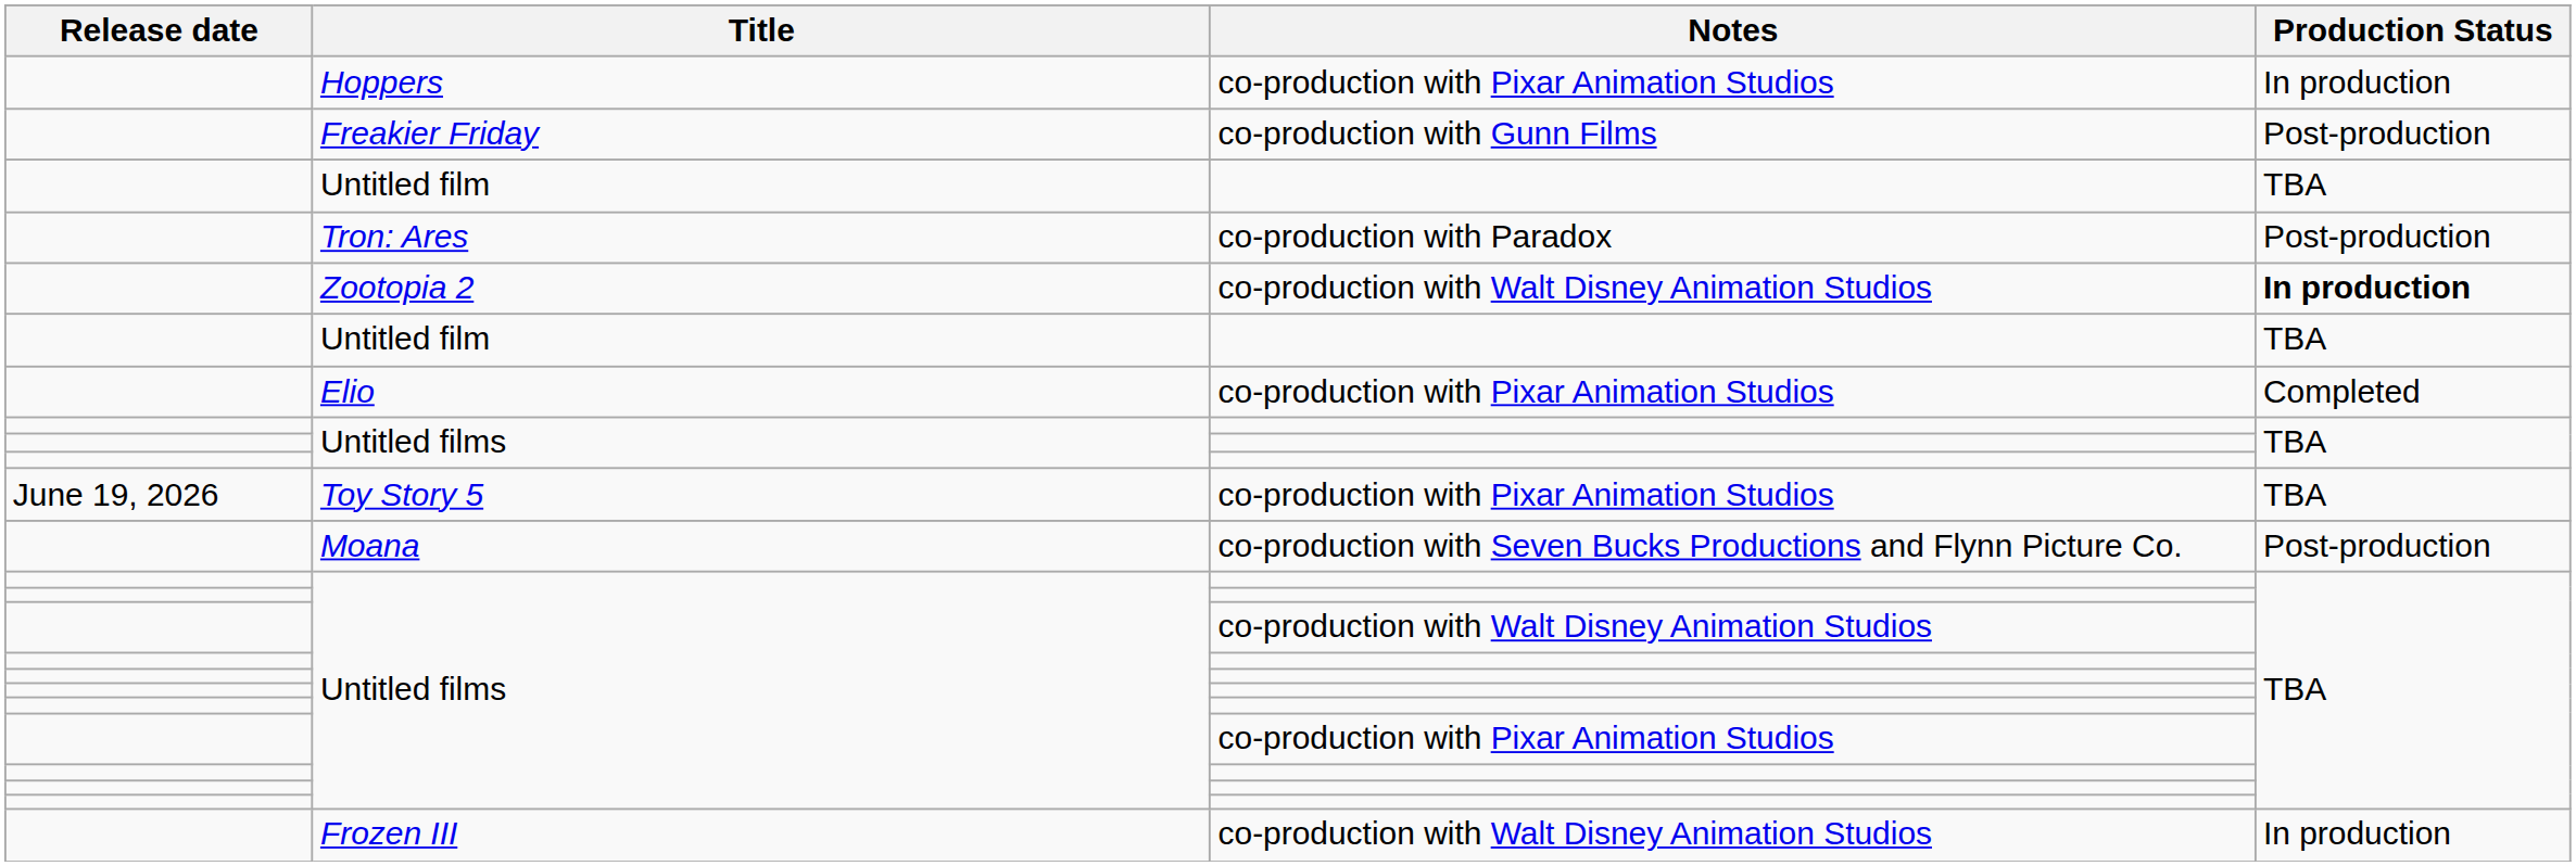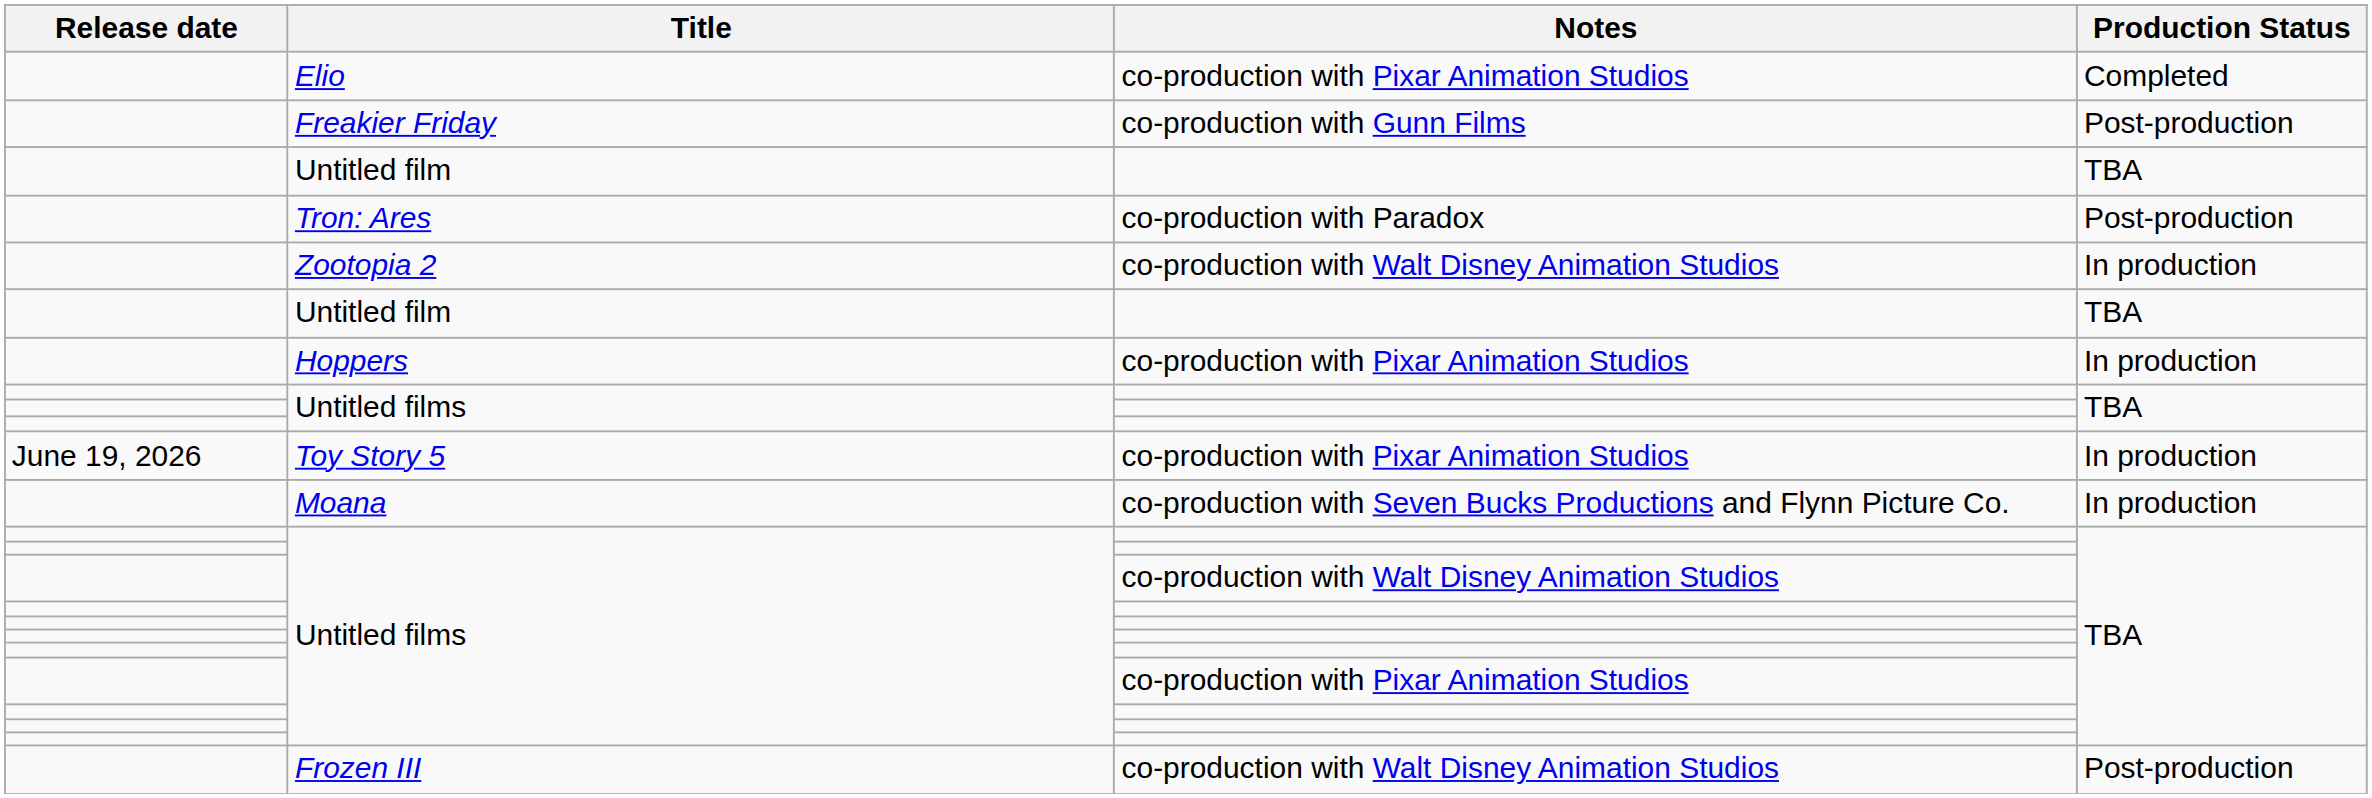 <table class="wikitable sortable" style="width:100%;">
 <tr>
 <th style="width:9em;">Release date</th>
 <th style="width:35%;">Title</th>
 <th>Notes</th>
 <th>Production Status</th>
 </tr>
 <tr>
 <td></td>
-<td><em><a href='#'>Hoppers</a></em></td>
+<td><em><a href='#'>Elio</a></em></td>
 <td>co-production with <a href='#'>Pixar Animation Studios</a></td>
-<td>In production</td>
+<td>Completed</td>
 </tr>
 <tr>
 <td></td>
 <td><em><a href='#'>Freakier Friday</a></em></td>
 <td>co-production with <a href='#'>Gunn Films</a></td>
 <td>Post-production</td>
 </tr>
 <tr>
 <td></td>
 <td>Untitled film</td>
 <td></td>
 <td>TBA</td>
 </tr>
 <tr>
 <td></td>
 <td><em><a href='#'>Tron: Ares</a></em></td>
 <td>co-production with Paradox</td>
 <td>Post-production</td>
 </tr>
 <tr>
 <td></td>
 <td><em><a href='#'>Zootopia 2</a></em></td>
 <td>co-production with <a href='#'>Walt Disney Animation Studios</a></td>
-<td><strong>In production</strong></td>
+<td>In production</td>
 </tr>
 <tr>
 <td></td>
 <td>Untitled film</td>
 <td></td>
 <td>TBA</td>
 </tr>
 <tr>
 <td></td>
-<td><em><a href='#'>Elio</a></em></td>
+<td><em><a href='#'>Hoppers</a></em></td>
 <td>co-production with <a href='#'>Pixar Animation Studios</a></td>
-<td>Completed</td>
+<td>In production</td>
 </tr>
 <tr>
 <td></td>
 <td rowspan="3">Untitled films</td>
 <td></td>
 <td rowspan="3">TBA</td>
 </tr>
 <tr>
 <td></td>
 <td></td>
 </tr>
 <tr>
 <td></td>
 <td></td>
 </tr>
 <tr>
 <td>June 19, 2026</td>
 <td><em><a href='#'>Toy Story 5</a></em></td>
 <td>co-production with <a href='#'>Pixar Animation Studios</a></td>
-<td>TBA</td>
+<td>In production</td>
 </tr>
 <tr>
 <td></td>
 <td><em><a href='#'>Moana</a></em></td>
 <td>co-production with <a href='#'>Seven Bucks Productions</a> and Flynn Picture Co.</td>
-<td>Post-production</td>
+<td>In production</td>
 </tr>
 <tr>
 <td></td>
 <td rowspan="11">Untitled films</td>
 <td></td>
 <td rowspan="11">TBA</td>
 </tr>
 <tr>
 <td></td>
 <td></td>
 </tr>
 <tr>
 <td></td>
 <td>co-production with <a href='#'>Walt Disney Animation Studios</a></td>
 </tr>
 <tr>
 <td></td>
 <td></td>
 </tr>
 <tr>
 <td></td>
 <td></td>
 </tr>
 <tr>
 <td></td>
 <td></td>
 </tr>
 <tr>
 <td></td>
 <td></td>
 </tr>
 <tr>
 <td></td>
 <td>co-production with <a href='#'>Pixar Animation Studios</a></td>
 </tr>
 <tr>
 <td></td>
 <td></td>
 </tr>
 <tr>
 <td></td>
 <td></td>
 </tr>
 <tr>
 <td></td>
 <td></td>
 </tr>
 <tr>
 <td></td>
 <td><a href='#'><em>Frozen III</em></a></td>
 <td>co-production with <a href='#'>Walt Disney Animation Studios</a></td>
-<td>In production</td>
+<td>Post-production</td>
 </tr>
 </table>
